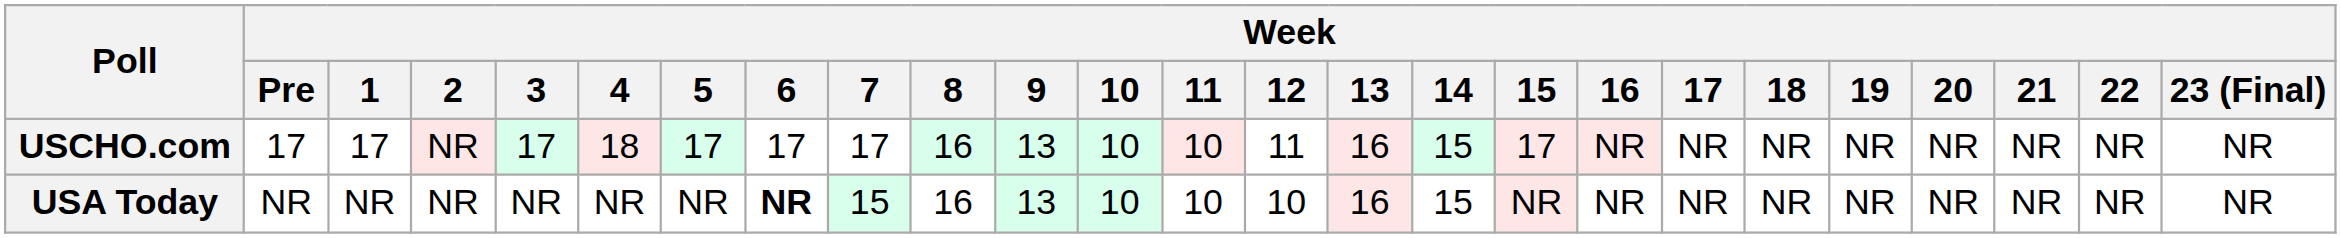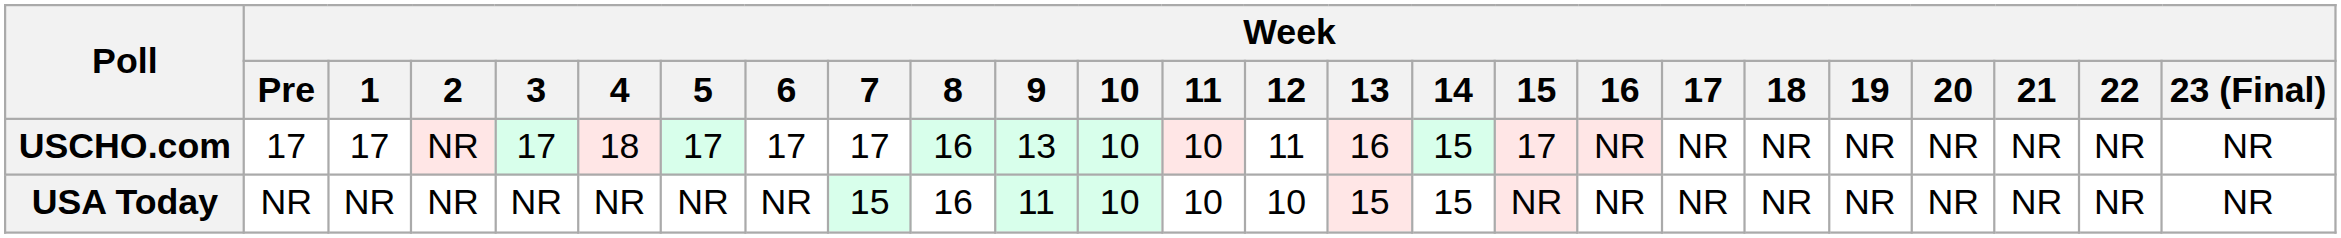 <table class="wikitable" style="white-space:nowrap;">
 <tr>
 <th scope="col" width="100" rowspan="2">Poll</th>
 <th colspan="25">Week</th>
 </tr>
 <tr>
 <th scope="col" width="30">Pre</th>
 <th scope="col" width="30">1</th>
 <th scope="col" width="30">2</th>
 <th scope="col" width="30">3</th>
 <th scope="col" width="30">4</th>
 <th scope="col" width="30">5</th>
 <th scope="col" width="30">6</th>
 <th scope="col" width="30">7</th>
 <th scope="col" width="30">8</th>
 <th scope="col" width="30">9</th>
 <th scope="col" width="30">10</th>
 <th scope="col" width="30">11</th>
 <th scope="col" width="30">12</th>
 <th scope="col" width="30">13</th>
 <th scope="col" width="30">14</th>
 <th scope="col" width="30">15</th>
 <th scope="col" width="30">16</th>
 <th scope="col" width="30">17</th>
 <th scope="col" width="30">18</th>
 <th scope="col" width="30">19</th>
 <th scope="col" width="30">20</th>
 <th scope="col" width="30">21</th>
 <th scope="col" width="30">22</th>
 <th scope="col" width="30">23 (Final)</th>
 </tr>
 <tr style="text-align:center;">
 <th>USCHO.com</th>
 <td bgcolor=FFFFFF>17</td>
 <td bgcolor=FFFFFF>17</td>
 <td bgcolor=FFE6E6>NR</td>
 <td bgcolor=D8FFEB>17</td>
 <td bgcolor=FFE6E6>18</td>
 <td bgcolor=D8FFEB>17</td>
 <td bgcolor=FFFFFF>17</td>
 <td bgcolor=FFFFFF>17</td>
 <td bgcolor=D8FFEB>16</td>
 <td bgcolor=D8FFEB>13</td>
 <td bgcolor=D8FFEB>10</td>
 <td bgcolor=FFE6E6>10</td>
 <td bgcolor=FFFFFF>11</td>
 <td bgcolor=FFE6E6>16</td>
 <td bgcolor=D8FFEB>15</td>
 <td bgcolor=FFE6E6>17</td>
 <td bgcolor=FFE6E6>NR</td>
 <td bgcolor=FFFFFF>NR</td>
 <td bgcolor=FFFFFF>NR</td>
 <td bgcolor=FFFFFF>NR</td>
 <td bgcolor=FFFFFF>NR</td>
 <td bgcolor=FFFFFF>NR</td>
 <td bgcolor=FFFFFF>NR</td>
 <td bgcolor=FFFFFF>NR</td>
 </tr>
 <tr style="text-align:center;">
 <th>USA Today</th>
 <td bgcolor=FFFFFF>NR</td>
 <td bgcolor=FFFFFF>NR</td>
 <td bgcolor=FFFFFF>NR</td>
 <td bgcolor=FFFFFF>NR</td>
 <td bgcolor=FFFFFF>NR</td>
 <td bgcolor=FFFFFF>NR</td>
-<td bgcolor=FFFFFF><strong>NR</strong></td>
+<td bgcolor=FFFFFF>NR</td>
 <td bgcolor=D8FFEB>15</td>
 <td bgcolor=FFFFFF>16</td>
-<td bgcolor=D8FFEB>13</td>
+<td bgcolor=D8FFEB>11</td>
 <td bgcolor=D8FFEB>10</td>
 <td bgcolor=FFFFFF>10</td>
 <td bgcolor=FFFFFF>10</td>
-<td bgcolor=FFE6E6>16</td>
+<td bgcolor=FFE6E6>15</td>
 <td bgcolor=FFFFFF>15</td>
 <td bgcolor=FFE6E6>NR</td>
 <td bgcolor=FFFFFF>NR</td>
 <td bgcolor=FFFFFF>NR</td>
 <td bgcolor=FFFFFF>NR</td>
 <td bgcolor=FFFFFF>NR</td>
 <td bgcolor=FFFFFF>NR</td>
 <td bgcolor=FFFFFF>NR</td>
 <td bgcolor=FFFFFF>NR</td>
 <td bgcolor=FFFFFF>NR</td>
 </tr>
 </table>
